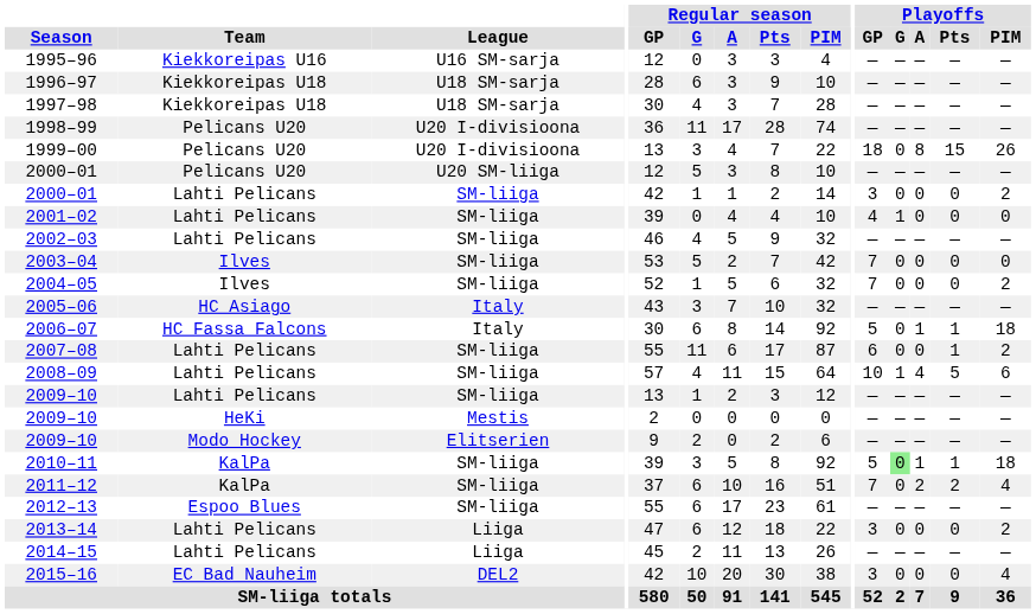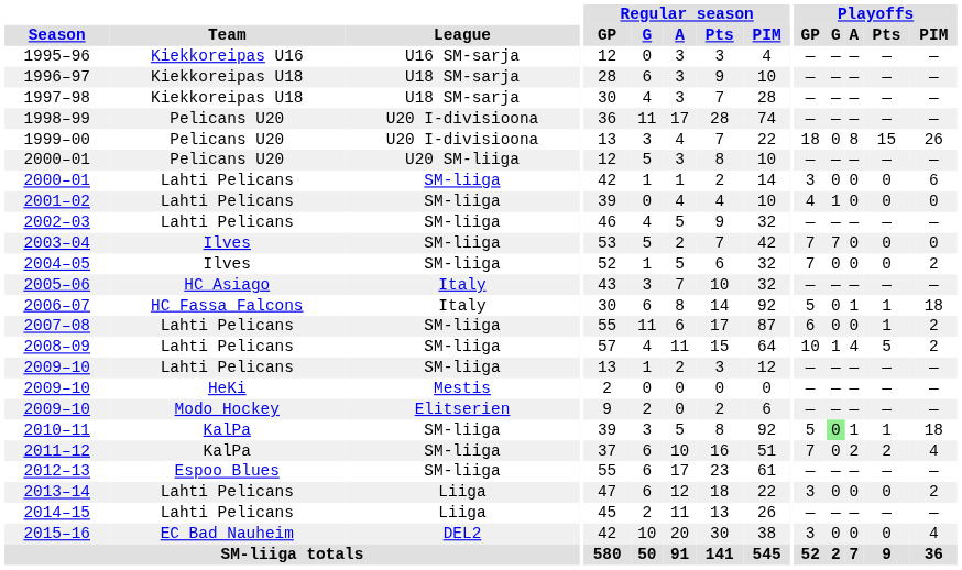 <table border="0" cellpadding="1" cellspacing="0" style="text-align:center; width:60em">
 <tr bgcolor="#e0e0e0">
 <th colspan="3" bgcolor="#ffffff"></th>
 <th rowspan="99" bgcolor="#ffffff"></th>
 <th colspan="5"><a href='#'>Regular season</a></th>
 <th rowspan="99" bgcolor="#ffffff"></th>
 <th colspan="5"><a href='#'>Playoffs</a></th>
 </tr>
 <tr bgcolor="#e0e0e0">
 <th><a href='#'>Season</a></th>
 <th>Team</th>
 <th>League</th>
 <th>GP</th>
 <th><a href='#'>G</a></th>
 <th><a href='#'>A</a></th>
 <th><a href='#'>Pts</a></th>
 <th><a href='#'>PIM</a></th>
 <th>GP</th>
 <th>G</th>
 <th>A</th>
 <th>Pts</th>
 <th>PIM</th>
 </tr>
 <tr>
 <td>1995–96</td>
 <td><a href='#'>Kiekkoreipas</a> U16</td>
 <td>U16 SM-sarja</td>
 <td>12</td>
 <td>0</td>
 <td>3</td>
 <td>3</td>
 <td>4</td>
 <td>—</td>
 <td>—</td>
 <td>—</td>
 <td>—</td>
 <td>—</td>
 </tr>
 <tr bgcolor="#f0f0f0">
 <td>1996–97</td>
 <td>Kiekkoreipas U18</td>
 <td>U18 SM-sarja</td>
 <td>28</td>
 <td>6</td>
 <td>3</td>
 <td>9</td>
 <td>10</td>
 <td>—</td>
 <td>—</td>
 <td>—</td>
 <td>—</td>
 <td>—</td>
 </tr>
 <tr>
 <td>1997–98</td>
 <td>Kiekkoreipas U18</td>
 <td>U18 SM-sarja</td>
 <td>30</td>
 <td>4</td>
 <td>3</td>
 <td>7</td>
 <td>28</td>
 <td>—</td>
 <td>—</td>
 <td>—</td>
 <td>—</td>
 <td>—</td>
 </tr>
 <tr bgcolor="#f0f0f0">
 <td>1998–99</td>
 <td>Pelicans U20</td>
 <td>U20 I-divisioona</td>
 <td>36</td>
 <td>11</td>
 <td>17</td>
 <td>28</td>
 <td>74</td>
 <td>—</td>
 <td>—</td>
 <td>—</td>
 <td>—</td>
 <td>—</td>
 </tr>
 <tr>
 <td>1999–00</td>
 <td>Pelicans U20</td>
 <td>U20 I-divisioona</td>
 <td>13</td>
 <td>3</td>
 <td>4</td>
 <td>7</td>
 <td>22</td>
 <td>18</td>
 <td>0</td>
 <td>8</td>
 <td>15</td>
 <td>26</td>
 </tr>
 <tr bgcolor="#f0f0f0">
 <td>2000–01</td>
 <td>Pelicans U20</td>
 <td>U20 SM-liiga</td>
 <td>12</td>
 <td>5</td>
 <td>3</td>
 <td>8</td>
 <td>10</td>
 <td>—</td>
 <td>—</td>
 <td>—</td>
 <td>—</td>
 <td>—</td>
 </tr>
 <tr>
 <td><a href='#'>2000–01</a></td>
 <td>Lahti Pelicans</td>
 <td><a href='#'>SM-liiga</a></td>
 <td>42</td>
 <td>1</td>
 <td>1</td>
 <td>2</td>
 <td>14</td>
 <td>3</td>
 <td>0</td>
 <td>0</td>
 <td>0</td>
-<td>2</td>
+<td>6</td>
 </tr>
 <tr bgcolor="#f0f0f0">
 <td><a href='#'>2001–02</a></td>
 <td>Lahti Pelicans</td>
 <td>SM-liiga</td>
 <td>39</td>
 <td>0</td>
 <td>4</td>
 <td>4</td>
 <td>10</td>
 <td>4</td>
 <td>1</td>
 <td>0</td>
 <td>0</td>
 <td>0</td>
 </tr>
 <tr>
 <td><a href='#'>2002–03</a></td>
 <td>Lahti Pelicans</td>
 <td>SM-liiga</td>
 <td>46</td>
 <td>4</td>
 <td>5</td>
 <td>9</td>
 <td>32</td>
 <td>—</td>
 <td>—</td>
 <td>—</td>
 <td>—</td>
 <td>—</td>
 </tr>
 <tr bgcolor="#f0f0f0">
 <td><a href='#'>2003–04</a></td>
 <td><a href='#'>Ilves</a></td>
 <td>SM-liiga</td>
 <td>53</td>
 <td>5</td>
 <td>2</td>
 <td>7</td>
 <td>42</td>
 <td>7</td>
-<td>0</td>
+<td>7</td>
 <td>0</td>
 <td>0</td>
 <td>0</td>
 </tr>
 <tr>
 <td><a href='#'>2004–05</a></td>
 <td>Ilves</td>
 <td>SM-liiga</td>
 <td>52</td>
 <td>1</td>
 <td>5</td>
 <td>6</td>
 <td>32</td>
 <td>7</td>
 <td>0</td>
 <td>0</td>
 <td>0</td>
 <td>2</td>
 </tr>
 <tr bgcolor="#f0f0f0">
 <td><a href='#'>2005–06</a></td>
 <td><a href='#'>HC Asiago</a></td>
 <td><a href='#'>Italy</a></td>
 <td>43</td>
 <td>3</td>
 <td>7</td>
 <td>10</td>
 <td>32</td>
 <td>—</td>
 <td>—</td>
 <td>—</td>
 <td>—</td>
 <td>—</td>
 </tr>
 <tr>
 <td><a href='#'>2006–07</a></td>
 <td><a href='#'>HC Fassa Falcons</a></td>
 <td>Italy</td>
 <td>30</td>
 <td>6</td>
 <td>8</td>
 <td>14</td>
 <td>92</td>
 <td>5</td>
 <td>0</td>
 <td>1</td>
 <td>1</td>
 <td>18</td>
 </tr>
 <tr bgcolor="#f0f0f0">
 <td><a href='#'>2007–08</a></td>
 <td>Lahti Pelicans</td>
 <td>SM-liiga</td>
 <td>55</td>
 <td>11</td>
 <td>6</td>
 <td>17</td>
 <td>87</td>
 <td>6</td>
 <td>0</td>
 <td>0</td>
 <td>1</td>
 <td>2</td>
 </tr>
 <tr>
 <td><a href='#'>2008–09</a></td>
 <td>Lahti Pelicans</td>
 <td>SM-liiga</td>
 <td>57</td>
 <td>4</td>
 <td>11</td>
 <td>15</td>
 <td>64</td>
 <td>10</td>
 <td>1</td>
 <td>4</td>
 <td>5</td>
-<td>6</td>
+<td>2</td>
 </tr>
 <tr bgcolor="#f0f0f0">
 <td><a href='#'>2009–10</a></td>
 <td>Lahti Pelicans</td>
 <td>SM-liiga</td>
 <td>13</td>
 <td>1</td>
 <td>2</td>
 <td>3</td>
 <td>12</td>
 <td>—</td>
 <td>—</td>
 <td>—</td>
 <td>—</td>
 <td>—</td>
 </tr>
 <tr>
 <td><a href='#'>2009–10</a></td>
 <td><a href='#'>HeKi</a></td>
 <td><a href='#'>Mestis</a></td>
 <td>2</td>
 <td>0</td>
 <td>0</td>
 <td>0</td>
 <td>0</td>
 <td>—</td>
 <td>—</td>
 <td>—</td>
 <td>—</td>
 <td>—</td>
 </tr>
 <tr bgcolor="#f0f0f0">
 <td><a href='#'>2009–10</a></td>
 <td><a href='#'>Modo Hockey</a></td>
 <td><a href='#'>Elitserien</a></td>
 <td>9</td>
 <td>2</td>
 <td>0</td>
 <td>2</td>
 <td>6</td>
 <td>—</td>
 <td>—</td>
 <td>—</td>
 <td>—</td>
 <td>—</td>
 </tr>
 <tr>
 <td><a href='#'>2010–11</a></td>
 <td><a href='#'>KalPa</a></td>
 <td>SM-liiga</td>
 <td>39</td>
 <td>3</td>
 <td>5</td>
 <td>8</td>
 <td>92</td>
 <td>5</td>
 <td style="background: lightgreen;">0</td>
 <td>1</td>
 <td>1</td>
 <td>18</td>
 </tr>
 <tr bgcolor="#f0f0f0">
 <td><a href='#'>2011–12</a></td>
 <td>KalPa</td>
 <td>SM-liiga</td>
 <td>37</td>
 <td>6</td>
 <td>10</td>
 <td>16</td>
 <td>51</td>
 <td>7</td>
 <td>0</td>
 <td>2</td>
 <td>2</td>
 <td>4</td>
 </tr>
 <tr>
 <td><a href='#'>2012–13</a></td>
 <td><a href='#'>Espoo Blues</a></td>
 <td>SM-liiga</td>
 <td>55</td>
 <td>6</td>
 <td>17</td>
 <td>23</td>
 <td>61</td>
 <td>—</td>
 <td>—</td>
 <td>—</td>
 <td>—</td>
 <td>—</td>
 </tr>
 <tr bgcolor="#f0f0f0">
 <td><a href='#'>2013–14</a></td>
 <td>Lahti Pelicans</td>
 <td>Liiga</td>
 <td>47</td>
 <td>6</td>
 <td>12</td>
 <td>18</td>
 <td>22</td>
 <td>3</td>
 <td>0</td>
 <td>0</td>
 <td>0</td>
 <td>2</td>
 </tr>
 <tr>
 <td><a href='#'>2014–15</a></td>
 <td>Lahti Pelicans</td>
 <td>Liiga</td>
 <td>45</td>
 <td>2</td>
 <td>11</td>
 <td>13</td>
 <td>26</td>
 <td>—</td>
 <td>—</td>
 <td>—</td>
 <td>—</td>
 <td>—</td>
 </tr>
 <tr bgcolor="#f0f0f0">
 <td><a href='#'>2015–16</a></td>
 <td><a href='#'>EC Bad Nauheim</a></td>
 <td><a href='#'>DEL2</a></td>
 <td>42</td>
 <td>10</td>
 <td>20</td>
 <td>30</td>
 <td>38</td>
 <td>3</td>
 <td>0</td>
 <td>0</td>
 <td>0</td>
 <td>4</td>
 </tr>
 <tr>
 </tr>
 <tr ALIGN="center" bgcolor="#e0e0e0">
 <th colspan="3">SM-liiga totals</th>
 <th ALIGN="center">580</th>
 <th ALIGN="center">50</th>
 <th ALIGN="center">91</th>
 <th ALIGN="center">141</th>
 <th ALIGN="center">545</th>
 <th ALIGN="center">52</th>
 <th ALIGN="center">2</th>
 <th ALIGN="center">7</th>
 <th ALIGN="center">9</th>
 <th ALIGN="center">36</th>
 </tr>
 </table>
